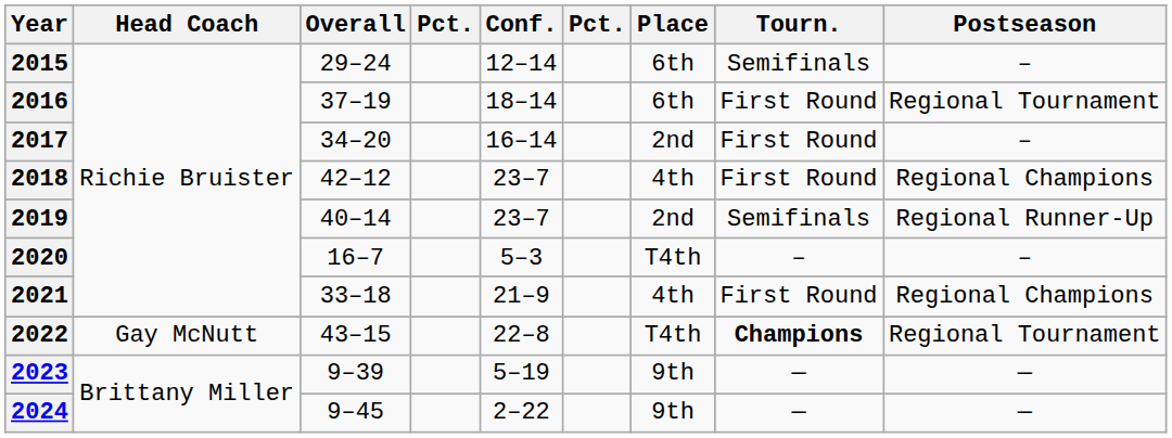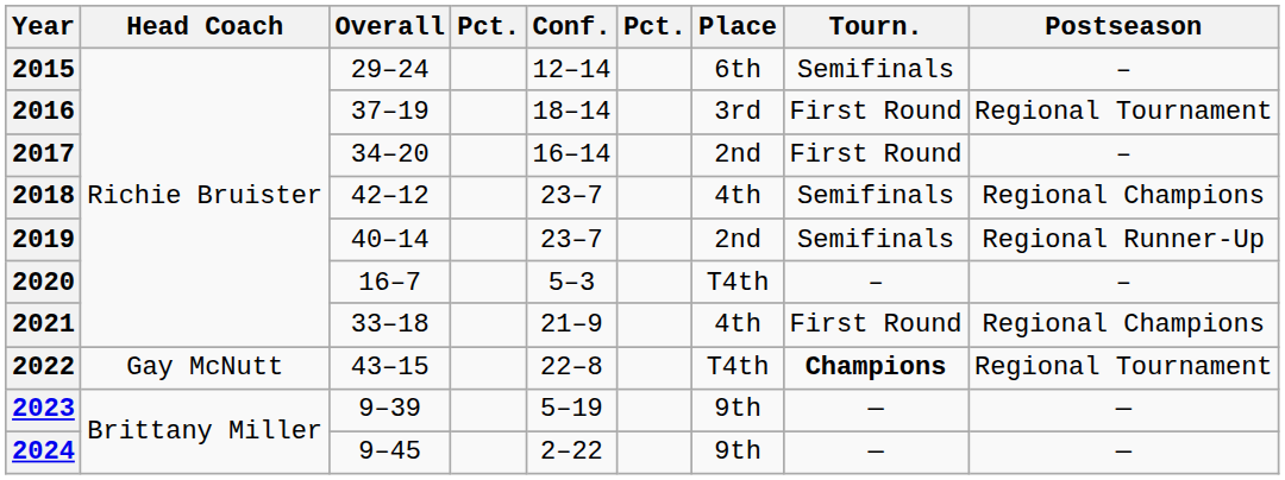 <table class="wikitable" style="text-align: center;">
 <tr>
 <th>Year</th>
 <th>Head Coach</th>
 <th>Overall</th>
 <th>Pct.</th>
 <th>Conf.</th>
 <th>Pct.</th>
 <th>Place</th>
 <th>Tourn.</th>
 <th>Postseason</th>
 </tr>
 <tr>
 <th>2015</th>
 <td rowspan="7">Richie Bruister</td>
 <td>29–24</td>
 <td></td>
 <td>12–14</td>
 <td></td>
 <td>6th</td>
 <td>Semifinals</td>
 <td>–</td>
 </tr>
 <tr>
 <th>2016</th>
 <td>37–19</td>
 <td></td>
 <td>18–14</td>
 <td></td>
-<td>6th</td>
+<td>3rd</td>
 <td>First Round</td>
 <td>Regional Tournament</td>
 </tr>
 <tr>
 <th>2017</th>
 <td>34–20</td>
 <td></td>
 <td>16–14</td>
 <td></td>
 <td>2nd</td>
 <td>First Round</td>
 <td>–</td>
 </tr>
 <tr>
 <th>2018</th>
 <td>42–12</td>
 <td></td>
 <td>23–7</td>
 <td></td>
 <td>4th</td>
-<td>First Round</td>
+<td>Semifinals</td>
 <td>Regional Champions</td>
 </tr>
 <tr>
 <th>2019</th>
 <td>40–14</td>
 <td></td>
 <td>23–7</td>
 <td></td>
 <td>2nd</td>
 <td>Semifinals</td>
 <td>Regional Runner-Up</td>
 </tr>
 <tr>
 <th>2020</th>
 <td>16–7</td>
 <td></td>
 <td>5–3</td>
 <td></td>
 <td>T4th</td>
 <td>–</td>
 <td>–</td>
 </tr>
 <tr>
 <th>2021</th>
 <td>33–18</td>
 <td></td>
 <td>21–9</td>
 <td></td>
 <td>4th</td>
 <td>First Round</td>
 <td>Regional Champions</td>
 </tr>
 <tr>
 <th>2022</th>
 <td rowspan="1">Gay McNutt</td>
 <td>43–15</td>
 <td></td>
 <td>22–8</td>
 <td></td>
 <td>T4th</td>
 <td><strong>Champions</strong></td>
 <td>Regional Tournament</td>
 </tr>
 <tr>
 <th><a href='#'>2023</a></th>
 <td rowspan="2">Brittany Miller</td>
 <td>9–39</td>
 <td></td>
 <td>5–19</td>
 <td></td>
 <td>9th</td>
 <td>—</td>
 <td>—</td>
 </tr>
 <tr>
 <th><a href='#'>2024</a></th>
 <td>9–45</td>
 <td></td>
 <td>2–22</td>
 <td></td>
 <td>9th</td>
 <td>—</td>
 <td>—</td>
 </tr>
 </table>
